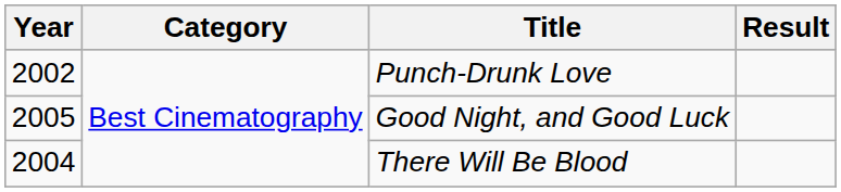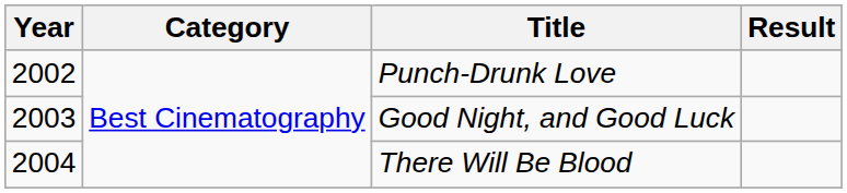 <table class="wikitable">
 <tr>
 <th>Year</th>
 <th>Category</th>
 <th>Title</th>
 <th>Result</th>
 </tr>
 <tr>
 <td>2002</td>
 <td rowspan=3><a href='#'>Best Cinematography</a></td>
 <td><em>Punch-Drunk Love</em></td>
 <td></td>
 </tr>
 <tr>
-<td>2005</td>
+<td>2003</td>
 <td><em>Good Night, and Good Luck</em></td>
 <td></td>
 </tr>
 <tr>
 <td>2004</td>
 <td><em>There Will Be Blood</em></td>
 <td></td>
 </tr>
 </table>
